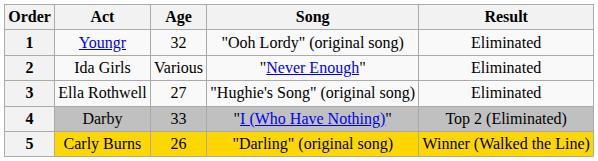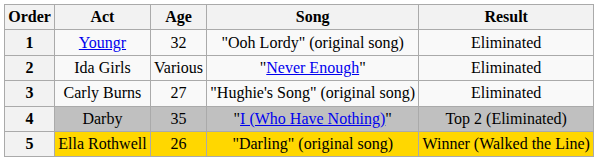 <table class="wikitable plainrowheaders" style="text-align:center;">
 <tr>
 <th scope="col">Order</th>
 <th scope="col">Act</th>
 <th scope="col">Age</th>
 <th scope="col">Song</th>
 <th scope="col">Result</th>
 </tr>
 <tr>
 <th>1</th>
 <td><a href='#'>Youngr</a></td>
 <td>32</td>
 <td>"Ooh Lordy" (original song)</td>
 <td>Eliminated</td>
 </tr>
 <tr>
 <th>2</th>
 <td>Ida Girls</td>
 <td>Various</td>
 <td>"<a href='#'>Never Enough</a>"</td>
 <td>Eliminated</td>
 </tr>
 <tr>
 <th>3</th>
-<td>Ella Rothwell</td>
+<td>Carly Burns</td>
 <td>27</td>
 <td>"Hughie's Song" (original song)</td>
 <td>Eliminated</td>
 </tr>
 <tr style="background:silver;">
 <th>4</th>
 <td>Darby</td>
-<td>33</td>
+<td>35</td>
 <td>"<a href='#'>I (Who Have Nothing)</a>"</td>
 <td>Top 2 (Eliminated)</td>
 </tr>
 <tr style="background:gold;">
 <th>5</th>
-<td>Carly Burns</td>
+<td>Ella Rothwell</td>
 <td>26</td>
 <td>"Darling" (original song)</td>
 <td>Winner (Walked the Line)</td>
 </tr>
 </table>
